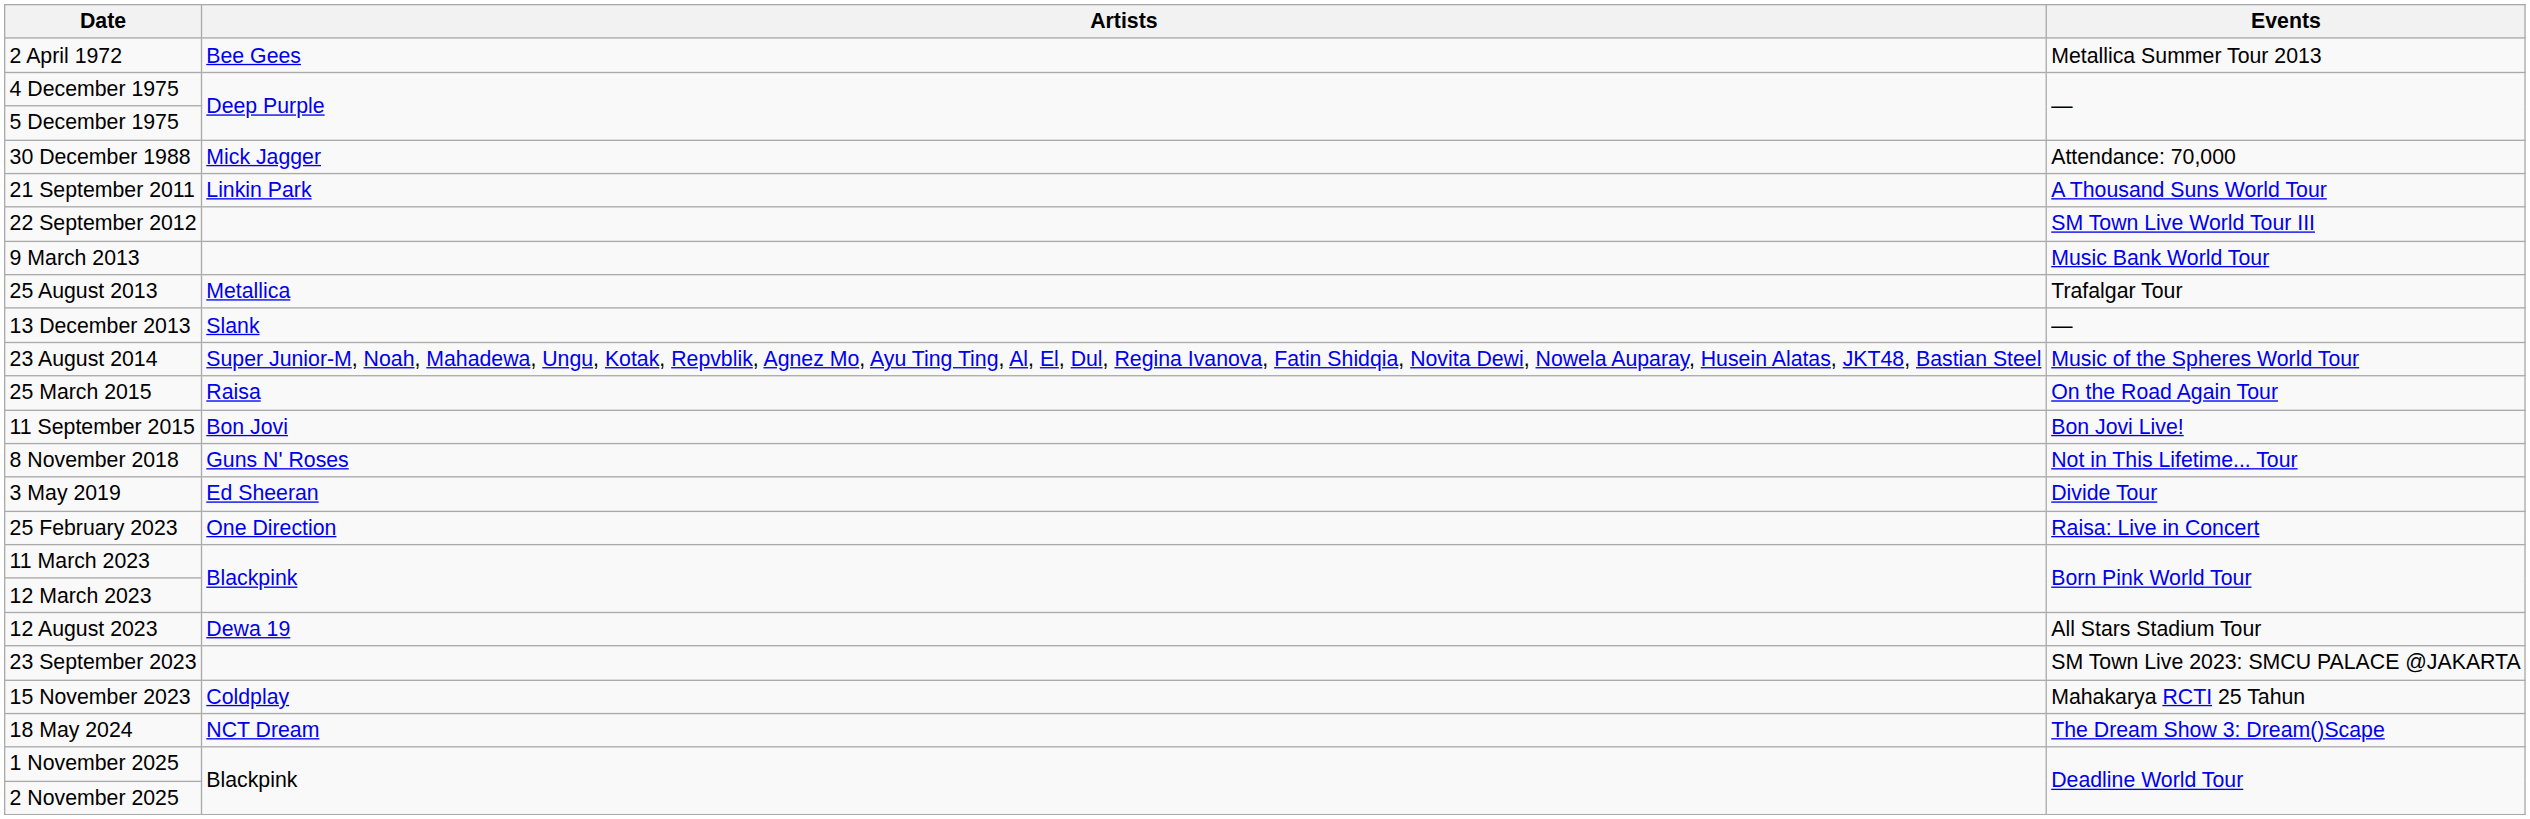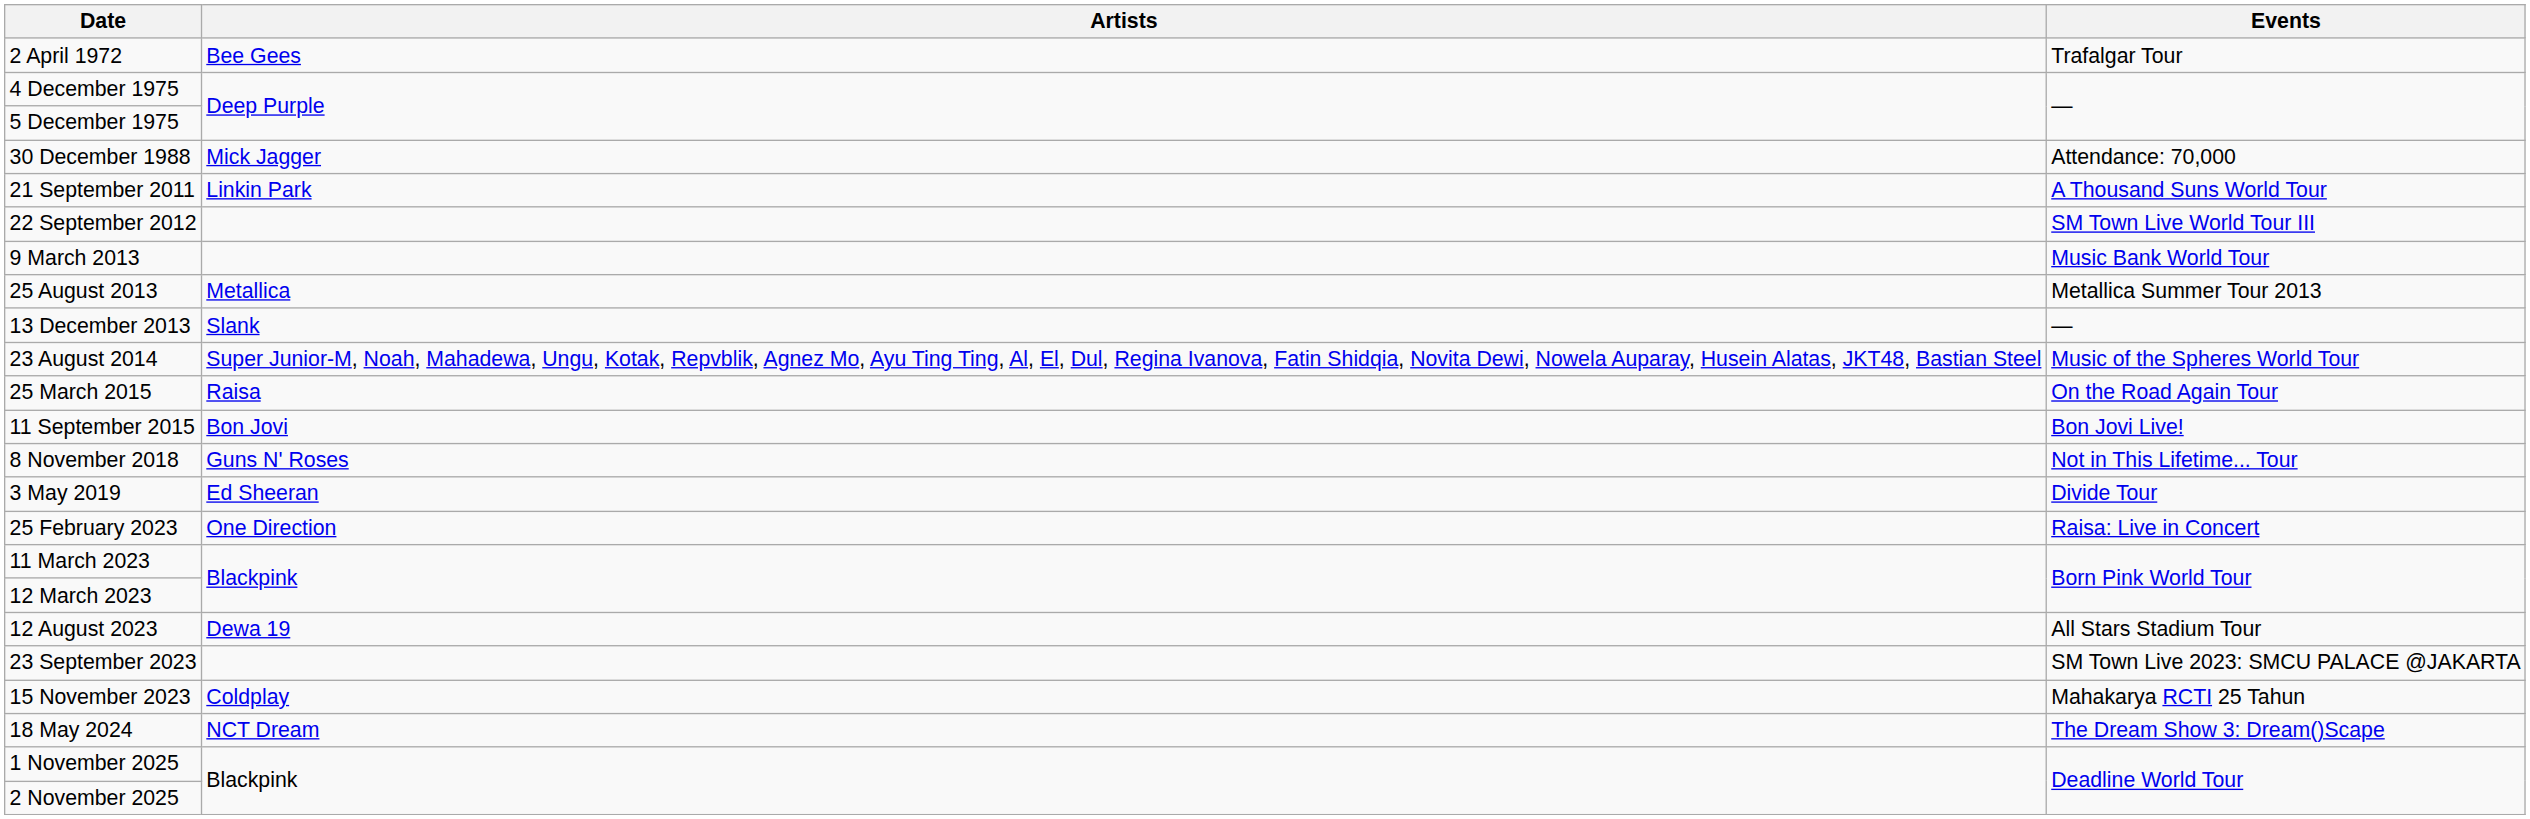 <table class="wikitable">
 <tr>
 <th>Date</th>
 <th>Artists</th>
 <th>Events</th>
 </tr>
 <tr>
 <td>2 April 1972</td>
 <td><a href='#'>Bee Gees</a></td>
-<td>Metallica Summer Tour 2013</td>
+<td>Trafalgar Tour</td>
 </tr>
 <tr>
 <td>4 December 1975</td>
 <td rowspan="2"><a href='#'>Deep Purple</a></td>
 <td rowspan="2">—</td>
 </tr>
 <tr>
 <td>5 December 1975</td>
 </tr>
 <tr>
 <td>30 December 1988</td>
 <td><a href='#'>Mick Jagger</a></td>
 <td>Attendance: 70,000</td>
 </tr>
 <tr>
 <td>21 September 2011</td>
 <td><a href='#'>Linkin Park</a></td>
 <td><a href='#'>A Thousand Suns World Tour</a></td>
 </tr>
 <tr>
 <td>22 September 2012</td>
 <td></td>
 <td><a href='#'>SM Town Live World Tour III</a></td>
 </tr>
 <tr>
 <td>9 March 2013</td>
 <td></td>
 <td><a href='#'>Music Bank World Tour</a></td>
 </tr>
 <tr>
 <td>25 August 2013</td>
 <td><a href='#'>Metallica</a></td>
-<td>Trafalgar Tour</td>
+<td>Metallica Summer Tour 2013</td>
 </tr>
 <tr>
 <td>13 December 2013</td>
 <td><a href='#'>Slank</a></td>
 <td>—</td>
 </tr>
 <tr>
 <td>23 August 2014</td>
 <td><a href='#'>Super Junior-M</a>, <a href='#'>Noah</a>, <a href='#'>Mahadewa</a>, <a href='#'>Ungu</a>, <a href='#'>Kotak</a>, <a href='#'>Repvblik</a>, <a href='#'>Agnez Mo</a>, <a href='#'>Ayu Ting Ting</a>, <a href='#'>Al</a>, <a href='#'>El</a>, <a href='#'>Dul</a>, <a href='#'>Regina Ivanova</a>, <a href='#'>Fatin Shidqia</a>, <a href='#'>Novita Dewi</a>, <a href='#'>Nowela Auparay</a>, <a href='#'>Husein Alatas</a>, <a href='#'>JKT48</a>, <a href='#'>Bastian Steel</a></td>
 <td><a href='#'>Music of the Spheres World Tour</a></td>
 </tr>
 <tr>
 <td>25 March 2015</td>
 <td><a href='#'>Raisa</a></td>
 <td><a href='#'>On the Road Again Tour</a></td>
 </tr>
 <tr>
 <td>11 September 2015</td>
 <td><a href='#'>Bon Jovi</a></td>
 <td><a href='#'>Bon Jovi Live!</a></td>
 </tr>
 <tr>
 <td>8 November 2018</td>
 <td><a href='#'>Guns N' Roses</a></td>
 <td><a href='#'>Not in This Lifetime... Tour</a></td>
 </tr>
 <tr>
 <td>3 May 2019</td>
 <td><a href='#'>Ed Sheeran</a></td>
 <td><a href='#'>Divide Tour</a></td>
 </tr>
 <tr>
 <td>25 February 2023</td>
 <td><a href='#'>One Direction</a></td>
 <td><a href='#'>Raisa: Live in Concert</a></td>
 </tr>
 <tr>
 <td>11 March 2023</td>
 <td rowspan="2"><a href='#'>Blackpink</a></td>
 <td rowspan="2"><a href='#'>Born Pink World Tour</a></td>
 </tr>
 <tr>
 <td>12 March 2023</td>
 </tr>
 <tr>
 <td>12 August 2023</td>
 <td><a href='#'>Dewa 19</a></td>
 <td>All Stars Stadium Tour</td>
 </tr>
 <tr>
 <td>23 September 2023</td>
 <td></td>
 <td>SM Town Live 2023: SMCU PALACE @JAKARTA</td>
 </tr>
 <tr>
 <td>15 November 2023</td>
 <td><a href='#'>Coldplay</a></td>
 <td>Mahakarya <a href='#'>RCTI</a> 25 Tahun</td>
 </tr>
 <tr>
 <td>18 May 2024</td>
 <td><a href='#'>NCT Dream</a></td>
 <td><a href='#'>The Dream Show 3: Dream()Scape</a></td>
 </tr>
 <tr>
 <td>1 November 2025</td>
 <td rowspan="2">Blackpink</td>
 <td rowspan="2"><a href='#'>Deadline World Tour</a></td>
 </tr>
 <tr>
 <td>2 November 2025</td>
 </tr>
 </table>
